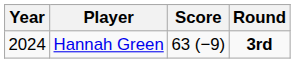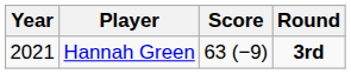 <table class="wikitable">
 <tr>
 <th>Year</th>
 <th>Player</th>
 <th>Score</th>
 <th>Round</th>
 </tr>
 <tr>
-<td>2024</td>
+<td>2021</td>
 <td><a href='#'>Hannah Green</a></td>
 <td>63 (−9)</td>
 <td align=center><strong>3rd</strong></td>
 </tr>
 </table>
